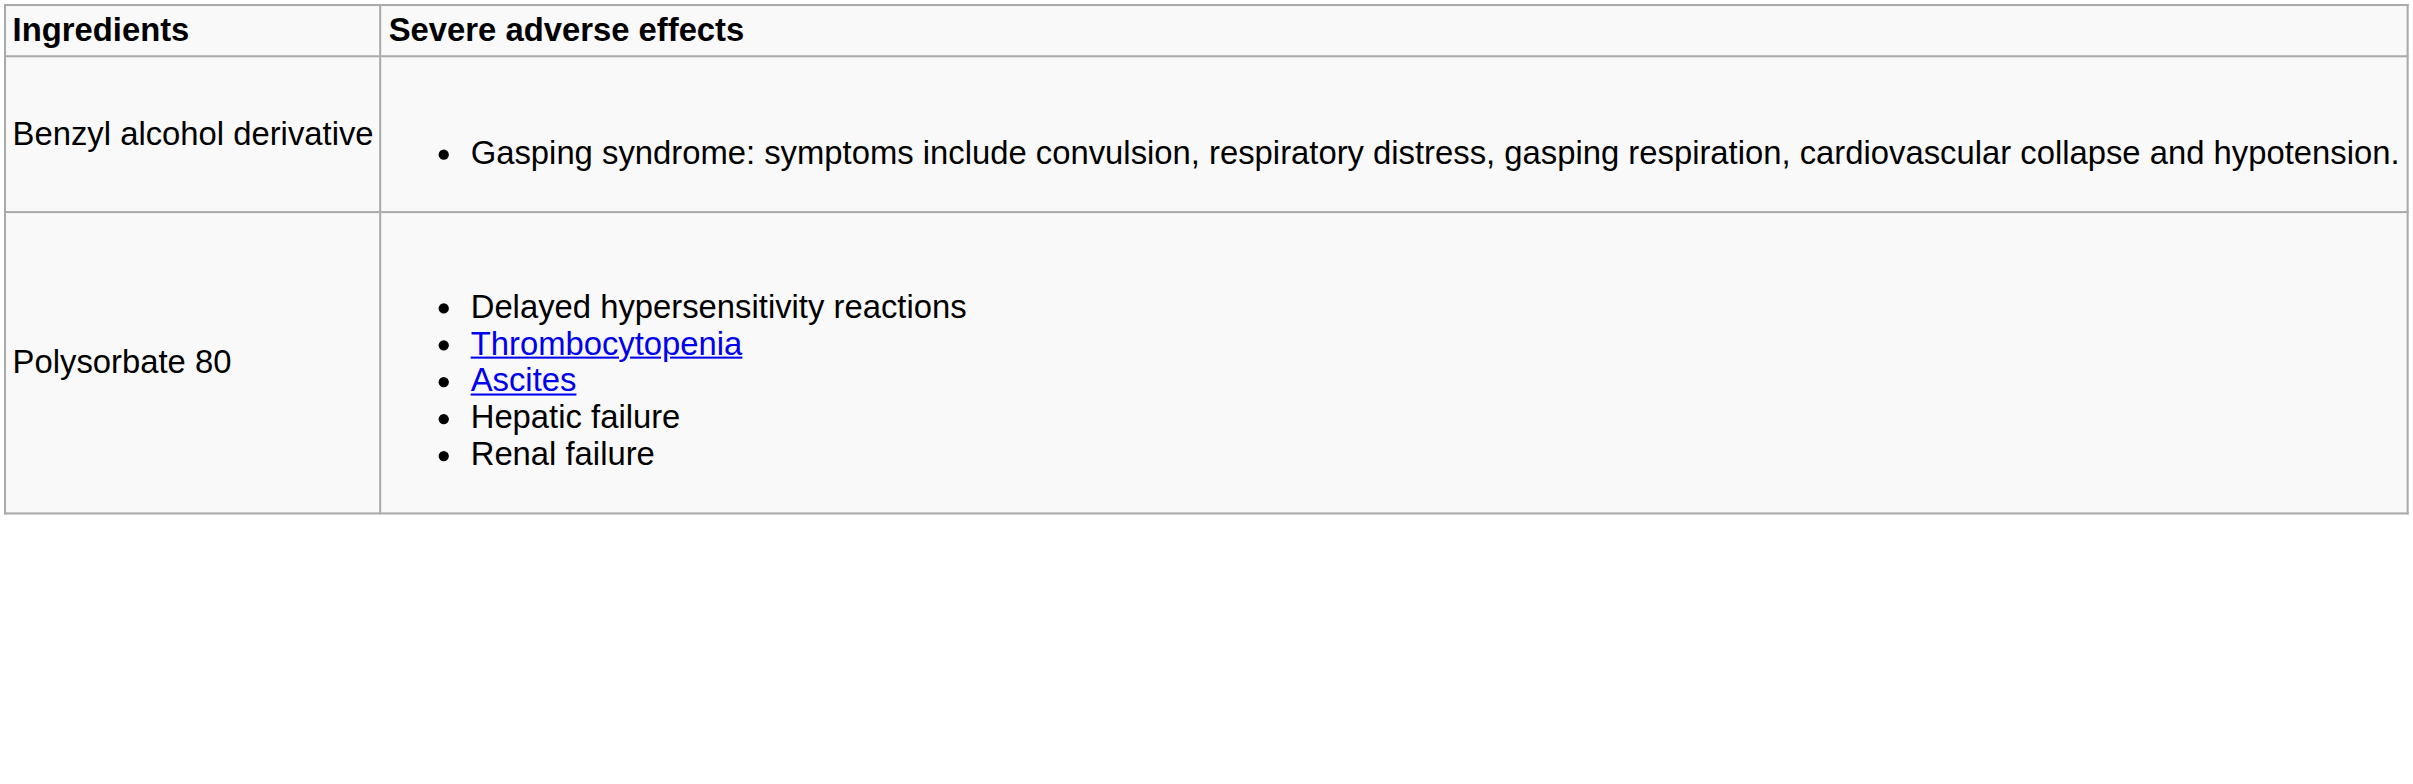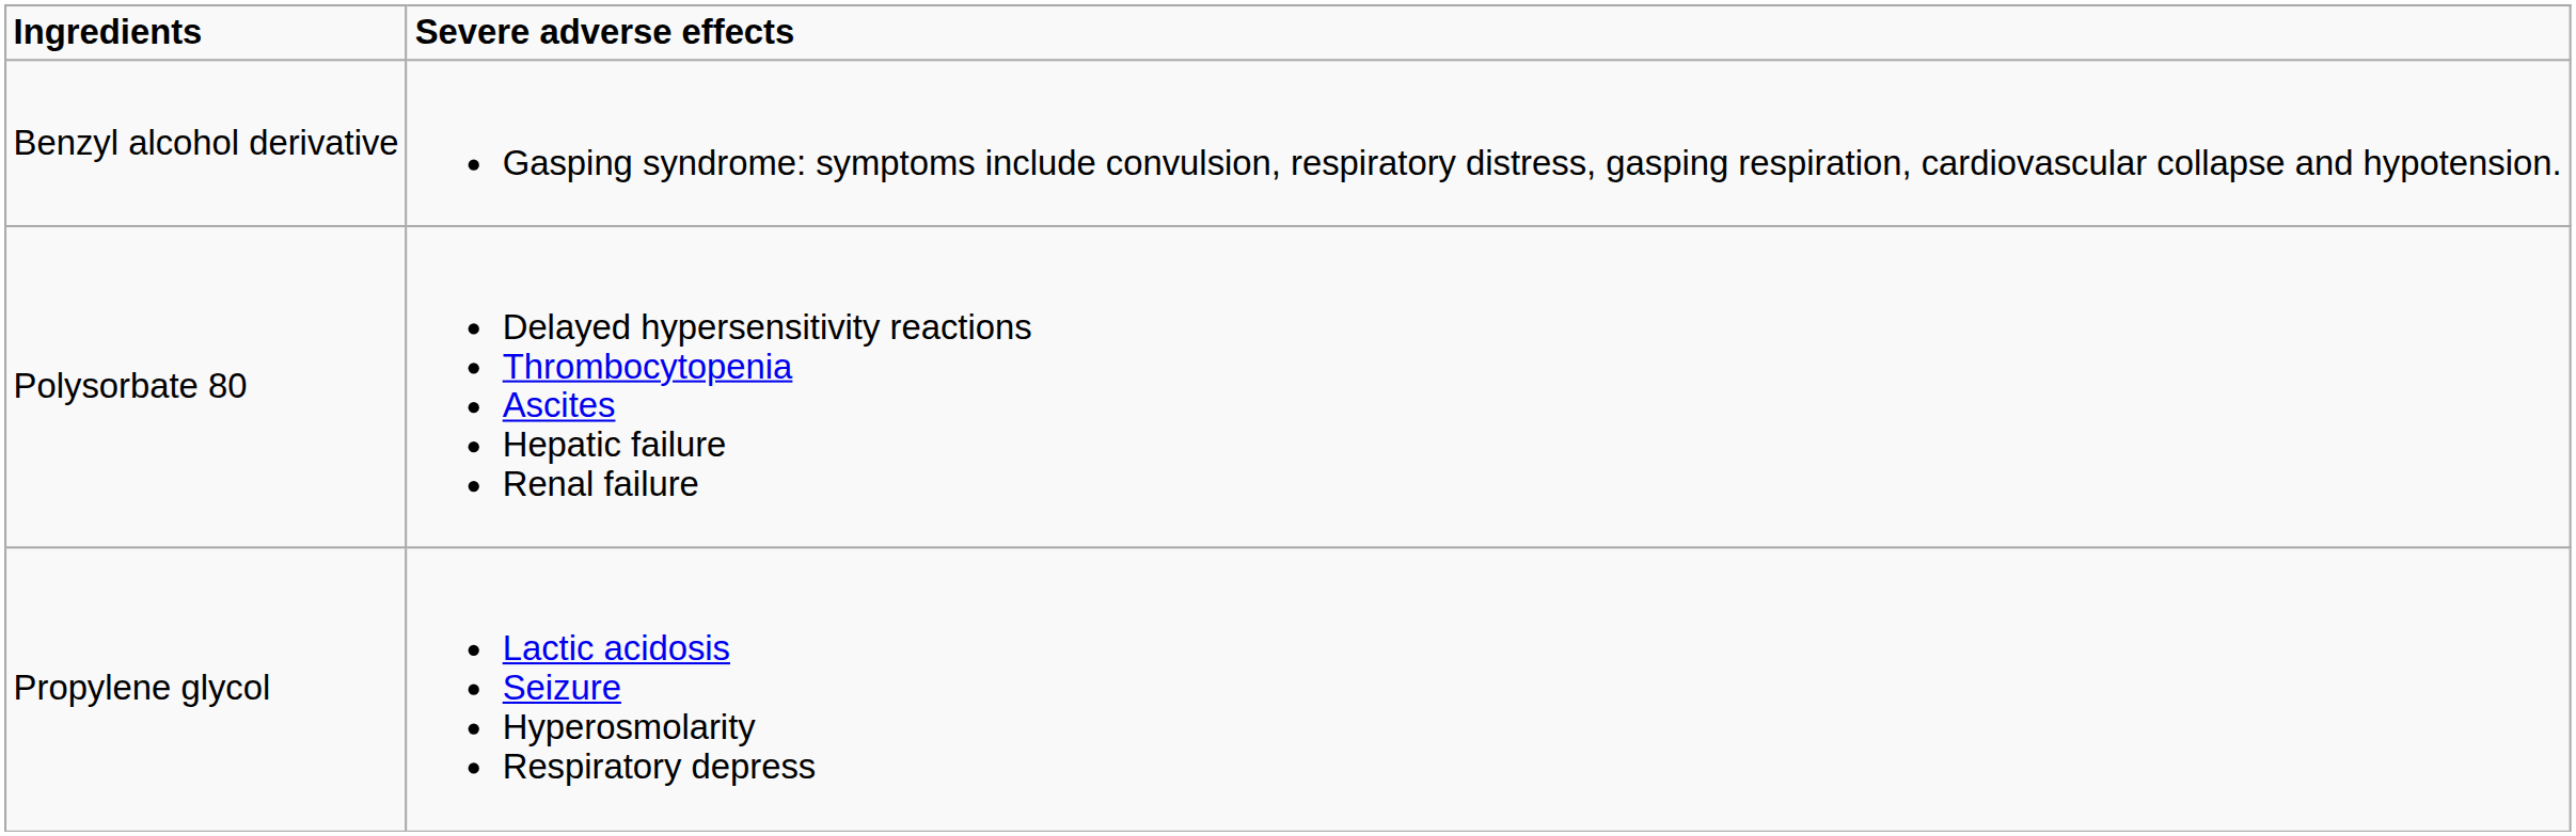 <table class="wikitable">
 <tr>
 <td><strong>Ingredients</strong></td>
 <td><strong>Severe adverse effects</strong></td>
 </tr>
 <tr>
 <td>Benzyl alcohol derivative</td>
 <td><br><ul><li>Gasping syndrome: symptoms include convulsion, respiratory distress, gasping respiration, cardiovascular collapse and hypotension.</li></ul></td>
 </tr>
 <tr>
 <td>Polysorbate 80</td>
 <td><br><ul><li>Delayed hypersensitivity reactions</li><li><a href='#'>Thrombocytopenia</a></li><li><a href='#'>Ascites</a></li><li>Hepatic failure</li><li>Renal failure</li></ul></td>
 </tr>
+<tr>
+<td>Propylene glycol</td>
+<td><br><ul><li><a href='#'>Lactic acidosis</a></li><li><a href='#'>Seizure</a></li><li>Hyperosmolarity</li><li>Respiratory depress</li></ul></td>
+</tr>
 </table>
